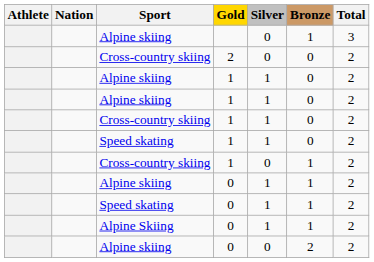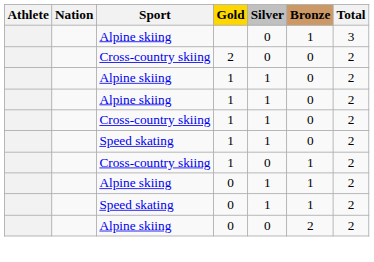 <table class="wikitable sortable plainrowheaders" style="text-align:center">
 <tr>
 <th scope="col">Athlete</th>
 <th scope="col">Nation</th>
 <th scope="col">Sport</th>
 <th scope="col" style="background-color: gold"><strong>Gold</strong></th>
 <th scope="col" style="background-color: silver"><strong>Silver</strong></th>
 <th scope="col" style="background-color: #cc9966"><strong>Bronze</strong></th>
 <th scope="col">Total</th>
 </tr>
 <tr>
 <th scope="row"></th>
 <td align=left></td>
 <td align=left><a href='#'>Alpine skiing</a></td>
 <td></td>
 <td>0</td>
 <td>1</td>
 <td>3</td>
 </tr>
 <tr>
 <th scope="row"></th>
 <td align=left></td>
 <td align=left><a href='#'>Cross-country skiing</a></td>
 <td>2</td>
 <td>0</td>
 <td>0</td>
 <td>2</td>
 </tr>
 <tr>
 <th scope="row"></th>
 <td align=left></td>
 <td align=left><a href='#'>Alpine skiing</a></td>
 <td>1</td>
 <td>1</td>
 <td>0</td>
 <td>2</td>
 </tr>
 <tr>
 <th scope="row"></th>
 <td align=left></td>
 <td align=left><a href='#'>Alpine skiing</a></td>
 <td>1</td>
 <td>1</td>
 <td>0</td>
 <td>2</td>
 </tr>
 <tr>
 <th scope="row"></th>
 <td align=left></td>
 <td align=left><a href='#'>Cross-country skiing</a></td>
 <td>1</td>
 <td>1</td>
 <td>0</td>
 <td>2</td>
 </tr>
 <tr>
 <th scope="row"></th>
 <td align=left></td>
 <td align=left><a href='#'>Speed skating</a></td>
 <td>1</td>
 <td>1</td>
 <td>0</td>
 <td>2</td>
 </tr>
 <tr>
 <th scope="row"></th>
 <td align=left></td>
 <td align=left><a href='#'>Cross-country skiing</a></td>
 <td>1</td>
 <td>0</td>
 <td>1</td>
 <td>2</td>
 </tr>
 <tr>
 <th scope="row"></th>
 <td align=left></td>
 <td align=left><a href='#'>Alpine skiing</a></td>
 <td>0</td>
 <td>1</td>
 <td>1</td>
 <td>2</td>
 </tr>
 <tr>
 <th scope="row"></th>
 <td align=left></td>
 <td align=left><a href='#'>Speed skating</a></td>
 <td>0</td>
 <td>1</td>
 <td>1</td>
 <td>2</td>
 </tr>
 <tr>
 <th scope="row"></th>
 <td align=left></td>
-<td align=left><a href='#'>Alpine Skiing</a></td>
-<td>0</td>
-<td>1</td>
-<td>1</td>
-<td>2</td>
-</tr>
-<tr>
-<th scope="row"></th>
-<td align=left></td>
 <td align=left><a href='#'>Alpine skiing</a></td>
 <td>0</td>
 <td>0</td>
 <td>2</td>
 <td>2</td>
 </tr>
 </table>
